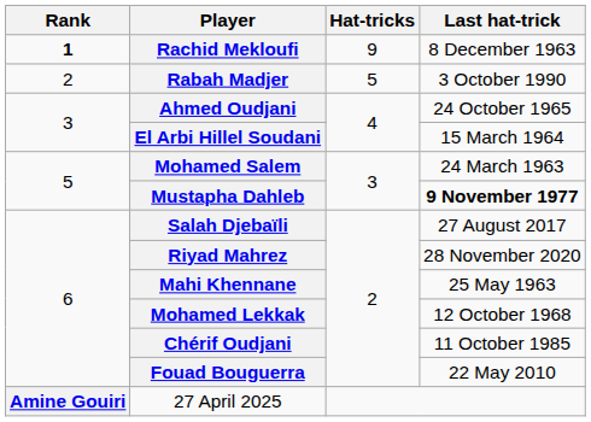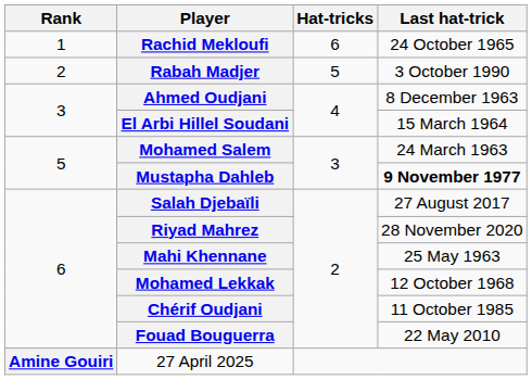 <table class="wikitable plainrowheaders sortable" style="text-align:center;font-size:95%">
 <tr>
 <th scope="col">Rank</th>
 <th scope="col">Player</th>
 <th scope="col">Hat-tricks</th>
 <th scope="col">Last hat-trick</th>
 </tr>
 <tr>
-<td><strong>1</strong></td>
+<td>1</td>
 <th scope="row"><a href='#'>Rachid Mekloufi</a></th>
-<td align="center">9</td>
-<td align="center">8 December 1963</td>
+<td align="center">6</td>
+<td align="center">24 October 1965</td>
 </tr>
 <tr>
 <td>2</td>
 <th scope="row"><a href='#'>Rabah Madjer</a></th>
 <td align="center">5</td>
 <td align="center">3 October 1990</td>
 </tr>
 <tr>
 <td rowspan="2" style="border-top:1px solid silver">3</td>
 <th scope="row"><a href='#'>Ahmed Oudjani</a></th>
 <td rowspan="2" style="text-align:center;border-top:1px solid silver">4</td>
-<td align="center">24 October 1965</td>
+<td align="center">8 December 1963</td>
 </tr>
 <tr>
 <th scope="row"><a href='#'>El Arbi Hillel Soudani</a></th>
 <td align="center">15 March 1964</td>
 </tr>
 <tr>
 <td rowspan="2" style="border-top:1px solid silver">5</td>
 <th scope="row"><a href='#'>Mohamed Salem</a></th>
 <td rowspan="2" style="text-align:center;border-top:1px solid silver">3</td>
 <td align="center">24 March 1963</td>
 </tr>
 <tr>
 <th scope="row"><a href='#'>Mustapha Dahleb</a></th>
 <td align="center"><strong>9 November 1977</strong></td>
 </tr>
 <tr>
 <td rowspan="6" style="border-top:1px solid silver">6</td>
 <th scope="row"><a href='#'>Salah Djebaïli</a></th>
 <td rowspan="6" style="text-align:center;border-top:1px solid silver">2</td>
 <td align="center">27 August 2017</td>
 </tr>
 <tr>
 <th scope="row"><a href='#'>Riyad Mahrez</a></th>
 <td align="center">28 November 2020</td>
 </tr>
 <tr>
 <th scope="row"><a href='#'>Mahi Khennane</a></th>
 <td align="center">25 May 1963</td>
 </tr>
 <tr>
 <th scope="row"><a href='#'>Mohamed Lekkak</a></th>
 <td align="center">12 October 1968</td>
 </tr>
 <tr>
 <th scope="row"><a href='#'>Chérif Oudjani</a></th>
 <td align="center">11 October 1985</td>
 </tr>
 <tr>
 <th scope="row"><a href='#'>Fouad Bouguerra</a></th>
 <td align="center">22 May 2010</td>
 </tr>
 <tr>
 <th scope="row"><a href='#'>Amine Gouiri</a></th>
 <td align="center">27 April 2025</td>
 </tr>
 </table>
